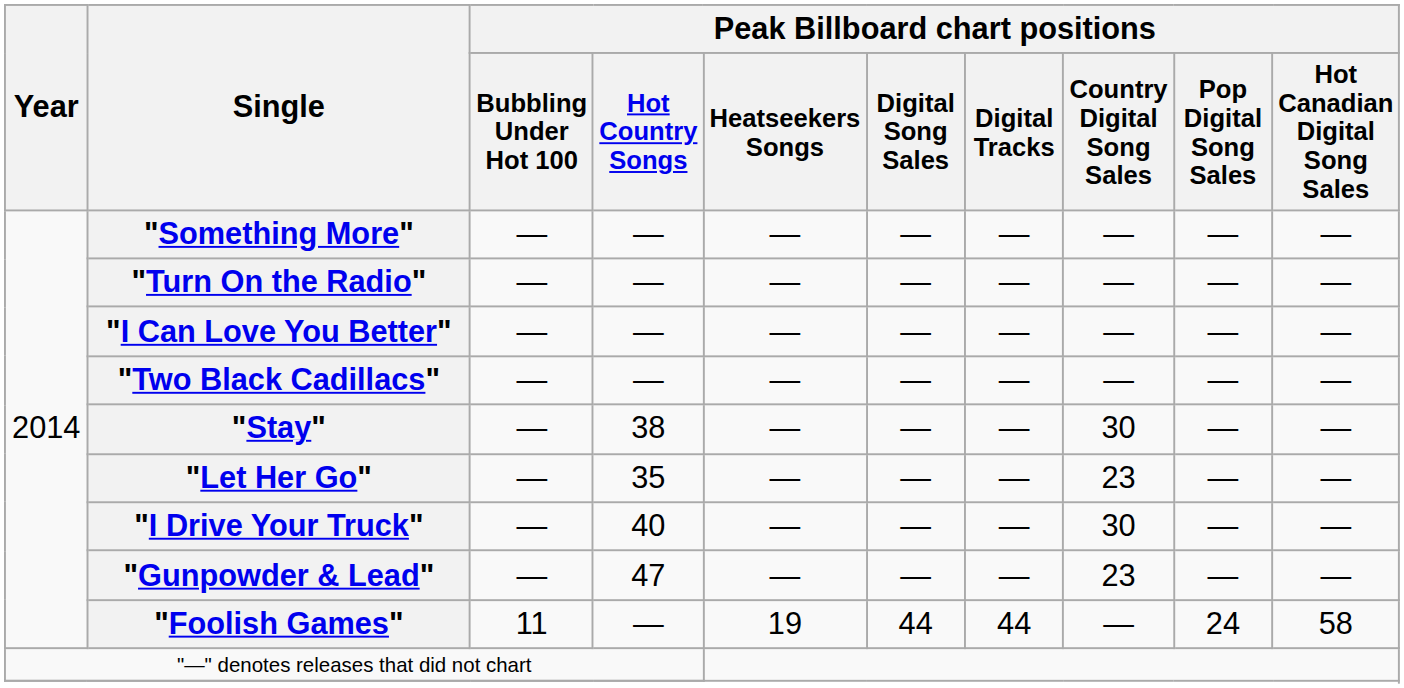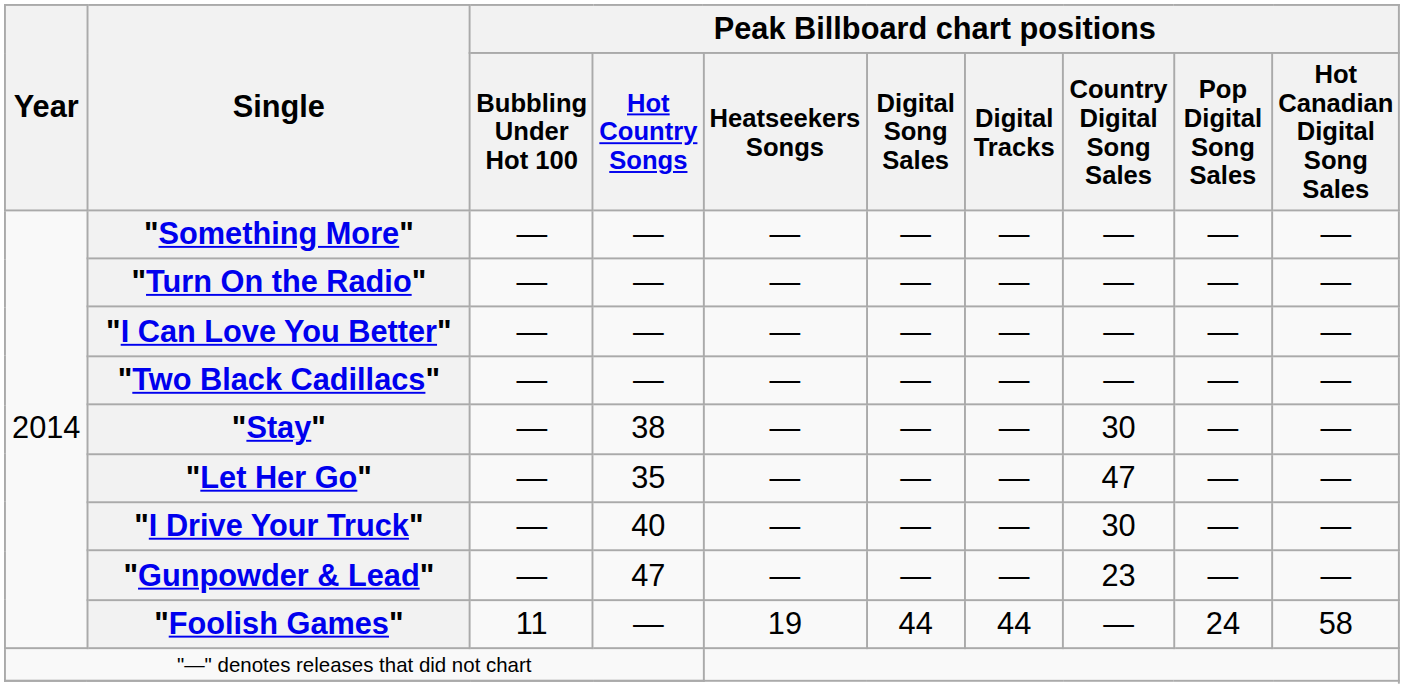 <table class="wikitable plainrowheaders" style="text-align:center;">
 <tr>
 <th rowspan="2">Year</th>
 <th rowspan="2" style="width:12em;">Single</th>
 <th colspan="8">Peak Billboard chart positions</th>
 </tr>
 <tr style="font-size:smaller;">
 <th width="45">Bubbling Under Hot 100<br></th>
 <th width="45"><a href='#'>Hot Country Songs</a><br></th>
 <th width="45">Heatseekers Songs<br></th>
 <th width="45">Digital Song Sales<br></th>
 <th width="45">Digital Tracks<br></th>
 <th width="45">Country Digital Song Sales<br></th>
 <th width="45">Pop Digital Song Sales<br></th>
 <th width="45">Hot Canadian Digital Song Sales<br></th>
 </tr>
 <tr>
 <td rowspan="9">2014</td>
 <th scope="row">"<a href='#'>Something More</a>"</th>
 <td>—</td>
 <td>—</td>
 <td>—</td>
 <td>—</td>
 <td>—</td>
 <td>—</td>
 <td>—</td>
 <td>—</td>
 </tr>
 <tr>
 <th scope="row">"<a href='#'>Turn On the Radio</a>"</th>
 <td>—</td>
 <td>—</td>
 <td>—</td>
 <td>—</td>
 <td>—</td>
 <td>—</td>
 <td>—</td>
 <td>—</td>
 </tr>
 <tr>
 <th scope="row">"<a href='#'>I Can Love You Better</a>"</th>
 <td>—</td>
 <td>—</td>
 <td>—</td>
 <td>—</td>
 <td>—</td>
 <td>—</td>
 <td>—</td>
 <td>—</td>
 </tr>
 <tr>
 <th scope="row">"<a href='#'>Two Black Cadillacs</a>"</th>
 <td>—</td>
 <td>—</td>
 <td>—</td>
 <td>—</td>
 <td>—</td>
 <td>—</td>
 <td>—</td>
 <td>—</td>
 </tr>
 <tr>
 <th scope="row">"<a href='#'>Stay</a>"</th>
 <td>—</td>
 <td>38</td>
 <td>—</td>
 <td>—</td>
 <td>—</td>
 <td>30</td>
 <td>—</td>
 <td>—</td>
 </tr>
 <tr>
 <th scope="row">"<a href='#'>Let Her Go</a>"</th>
 <td>—</td>
 <td>35</td>
 <td>—</td>
 <td>—</td>
 <td>—</td>
-<td>23</td>
+<td>47</td>
 <td>—</td>
 <td>—</td>
 </tr>
 <tr>
 <th scope="row">"<a href='#'>I Drive Your Truck</a>"</th>
 <td>—</td>
 <td>40</td>
 <td>—</td>
 <td>—</td>
 <td>—</td>
 <td>30</td>
 <td>—</td>
 <td>—</td>
 </tr>
 <tr>
 <th scope="row">"<a href='#'>Gunpowder & Lead</a>"</th>
 <td>—</td>
 <td>47</td>
 <td>—</td>
 <td>—</td>
 <td>—</td>
 <td>23</td>
 <td>—</td>
 <td>—</td>
 </tr>
 <tr>
 <th scope="row">"<a href='#'>Foolish Games</a>"</th>
 <td>11</td>
 <td>—</td>
 <td>19</td>
 <td>44</td>
 <td>44</td>
 <td>—</td>
 <td>24</td>
 <td>58</td>
 </tr>
 <tr>
 <td colspan="4" style="font-size:8pt">"—" denotes releases that did not chart</td>
 </tr>
 <tr>
 </tr>
 </table>
